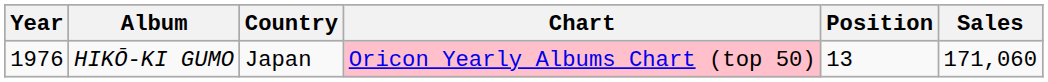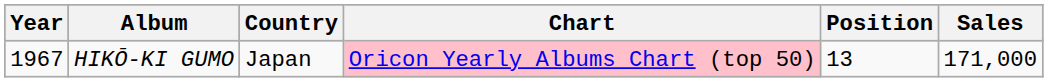 <table class="wikitable">
 <tr>
 <th>Year</th>
 <th>Album</th>
 <th>Country</th>
 <th>Chart</th>
 <th>Position</th>
 <th>Sales</th>
 </tr>
 <tr>
-<td>1976</td>
+<td>1967</td>
 <td><em>HIKŌ-KI GUMO</em></td>
 <td>Japan</td>
 <td style="background: pink;"><a href='#'>Oricon Yearly Albums Chart</a> (top 50)</td>
 <td>13</td>
-<td>171,060</td>
+<td>171,000</td>
 </tr>
 </table>
